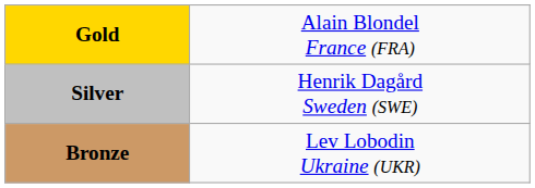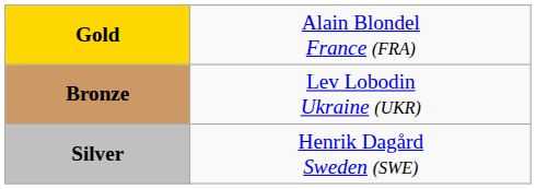 <table class="wikitable" style=" text-align:center; font-size:110%;" width="35%">
 <tr>
 <td bgcolor="gold"><strong>Gold</strong></td>
 <td> <a href='#'>Alain Blondel</a><br><em><a href='#'>France</a> <small>(FRA)</small></em></td>
 </tr>
 <tr>
+<td bgcolor="CC9966"><strong>Bronze</strong></td>
+<td> <a href='#'>Lev Lobodin</a><br><em><a href='#'>Ukraine</a> <small>(UKR)</small></em></td>
+</tr>
+<tr>
 <td bgcolor="silver"><strong>Silver</strong></td>
 <td> <a href='#'>Henrik Dagård</a><br><em><a href='#'>Sweden</a> <small>(SWE)</small></em></td>
 </tr>
-<tr>
-<td bgcolor="CC9966"><strong>Bronze</strong></td>
-<td> <a href='#'>Lev Lobodin</a><br><em><a href='#'>Ukraine</a> <small>(UKR)</small></em></td>
-</tr>
 </table>
